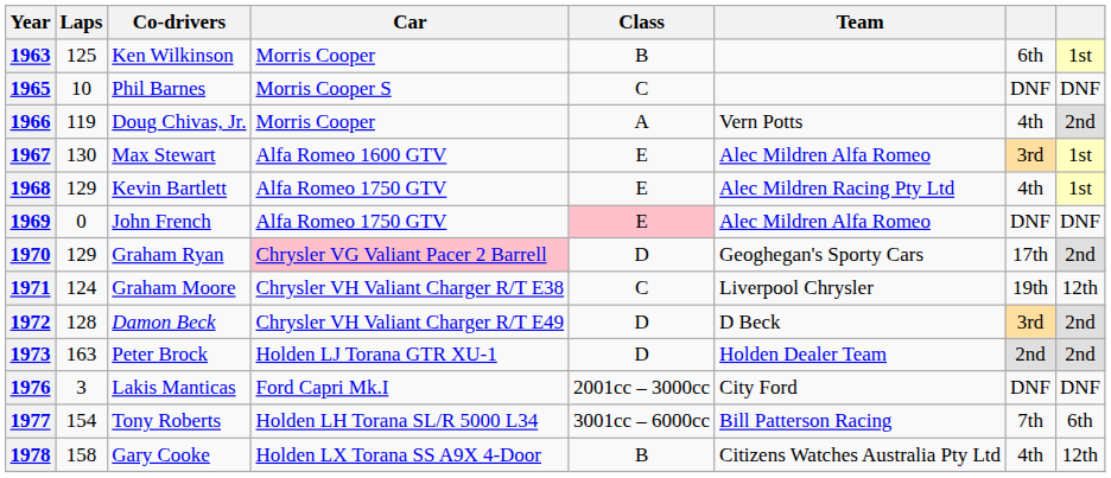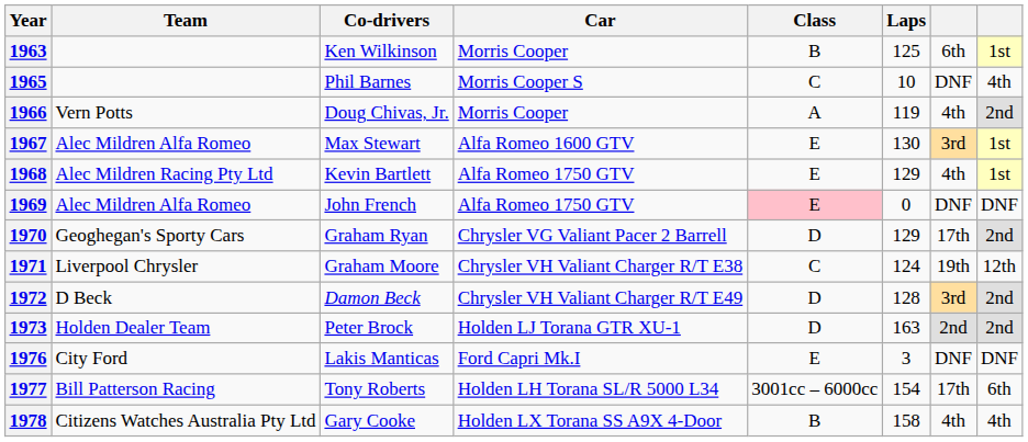 <table class="wikitable" style="font-size:90%">
 <tr>
 <th>Year</th>
-<th>Laps</th>
+<th>Team</th>
 <th>Co-drivers</th>
 <th>Car</th>
 <th>Class</th>
-<th>Team</th>
+<th>Laps</th>
 <th></th>
 <th></th>
 </tr>
 <tr align="center">
 <th><a href='#'>1963</a></th>
-<td>125</td>
+<td align="left"></td>
 <td align="left"> <a href='#'>Ken Wilkinson</a></td>
 <td align="left"><a href='#'>Morris Cooper</a></td>
 <td>B</td>
-<td align="left"></td>
+<td>125</td>
 <td>6th</td>
 <td style="background:#ffffbf;">1st</td>
 </tr>
 <tr align="center">
 <th><a href='#'>1965</a></th>
-<td>10</td>
+<td align="left"></td>
 <td align="left"> <a href='#'>Phil Barnes</a></td>
 <td align="left"><a href='#'>Morris Cooper S</a></td>
 <td>C</td>
-<td align="left"></td>
+<td>10</td>
 <td>DNF</td>
-<td>DNF</td>
+<td>4th</td>
 </tr>
 <tr align="center">
 <th><a href='#'>1966</a></th>
-<td>119</td>
+<td align="left"> Vern Potts</td>
 <td align="left"> <a href='#'>Doug Chivas, Jr.</a></td>
 <td align="left"><a href='#'>Morris Cooper</a></td>
 <td>A</td>
-<td align="left"> Vern Potts</td>
+<td>119</td>
 <td>4th</td>
 <td style="background:#dfdfdf;">2nd</td>
 </tr>
 <tr align="center">
 <th><a href='#'>1967</a></th>
-<td>130</td>
+<td align="left"> <a href='#'>Alec Mildren Alfa Romeo</a></td>
 <td align="left"> <a href='#'>Max Stewart</a></td>
 <td align="left"><a href='#'>Alfa Romeo 1600 GTV</a></td>
 <td>E</td>
-<td align="left"> <a href='#'>Alec Mildren Alfa Romeo</a></td>
+<td>130</td>
 <td style="background:#ffdf9f;">3rd</td>
 <td style="background:#ffffbf;">1st</td>
 </tr>
 <tr align="center">
 <th><a href='#'>1968</a></th>
-<td>129</td>
+<td align="left"> <a href='#'>Alec Mildren Racing Pty Ltd</a></td>
 <td align="left"> <a href='#'>Kevin Bartlett</a></td>
 <td align="left"><a href='#'>Alfa Romeo 1750 GTV</a></td>
 <td>E</td>
-<td align="left"> <a href='#'>Alec Mildren Racing Pty Ltd</a></td>
+<td>129</td>
 <td>4th</td>
 <td style="background:#ffffbf;">1st</td>
 </tr>
 <tr align="center">
 <th><a href='#'>1969</a></th>
-<td>0</td>
+<td align="left"> <a href='#'>Alec Mildren Alfa Romeo</a></td>
 <td align="left"> <a href='#'>John French</a></td>
 <td align="left"><a href='#'>Alfa Romeo 1750 GTV</a></td>
 <td style="background: pink;">E</td>
-<td align="left"> <a href='#'>Alec Mildren Alfa Romeo</a></td>
+<td>0</td>
 <td>DNF</td>
 <td>DNF</td>
 </tr>
 <tr align="center">
 <th><a href='#'>1970</a></th>
+<td align="left"> Geoghegan's Sporty Cars</td>
+<td align="left"> <a href='#'>Graham Ryan</a></td>
+<td align="left"><a href='#'>Chrysler VG Valiant Pacer 2 Barrell</a></td>
+<td>D</td>
 <td>129</td>
-<td align="left"> <a href='#'>Graham Ryan</a></td>
-<td align="left" style="background: pink;"><a href='#'>Chrysler VG Valiant Pacer 2 Barrell</a></td>
-<td>D</td>
-<td align="left"> Geoghegan's Sporty Cars</td>
 <td>17th</td>
 <td style="background:#dfdfdf;">2nd</td>
 </tr>
 <tr align="center">
 <th><a href='#'>1971</a></th>
-<td>124</td>
+<td align="left"> Liverpool Chrysler</td>
 <td align="left"> <a href='#'>Graham Moore</a></td>
 <td align="left"><a href='#'>Chrysler VH Valiant Charger R/T E38</a></td>
 <td>C</td>
-<td align="left"> Liverpool Chrysler</td>
+<td>124</td>
 <td>19th</td>
 <td>12th</td>
 </tr>
 <tr align="center">
 <th><a href='#'>1972</a></th>
-<td>128</td>
+<td align="left"> D Beck</td>
 <td align="left"> <em><a href='#'>Damon Beck</a></em></td>
 <td align="left"><a href='#'>Chrysler VH Valiant Charger R/T E49</a></td>
 <td>D</td>
-<td align="left"> D Beck</td>
+<td>128</td>
 <td style="background:#ffdf9f;">3rd</td>
 <td style="background:#dfdfdf;">2nd</td>
 </tr>
 <tr align="center">
 <th><a href='#'>1973</a></th>
-<td>163</td>
+<td align="left"> <a href='#'>Holden Dealer Team</a></td>
 <td align="left"> <a href='#'>Peter Brock</a></td>
 <td align="left"><a href='#'>Holden LJ Torana GTR XU-1</a></td>
 <td>D</td>
-<td align="left"> <a href='#'>Holden Dealer Team</a></td>
+<td>163</td>
 <td style="background:#dfdfdf;">2nd</td>
 <td style="background:#dfdfdf;">2nd</td>
 </tr>
 <tr align="center">
 <th><a href='#'>1976</a></th>
-<td>3</td>
+<td align="left"> City Ford</td>
 <td align="left"> <a href='#'>Lakis Manticas</a></td>
 <td align="left"><a href='#'>Ford Capri Mk.I</a></td>
-<td>2001cc – 3000cc</td>
-<td align="left"> City Ford</td>
+<td>E</td>
+<td>3</td>
 <td>DNF</td>
 <td>DNF</td>
 </tr>
 <tr align="center">
 <th><a href='#'>1977</a></th>
-<td>154</td>
+<td align="left"> <a href='#'>Bill Patterson Racing</a></td>
 <td align="left"> <a href='#'>Tony Roberts</a></td>
 <td align="left"><a href='#'>Holden LH Torana SL/R 5000 L34</a></td>
 <td>3001cc – 6000cc</td>
-<td align="left"> <a href='#'>Bill Patterson Racing</a></td>
-<td>7th</td>
+<td>154</td>
+<td>17th</td>
 <td>6th</td>
 </tr>
 <tr align="center">
 <th><a href='#'>1978</a></th>
-<td>158</td>
+<td align="left"> Citizens Watches Australia Pty Ltd</td>
 <td align="left"> <a href='#'>Gary Cooke</a></td>
 <td align="left"><a href='#'>Holden LX Torana SS A9X 4-Door</a></td>
 <td>B</td>
-<td align="left"> Citizens Watches Australia Pty Ltd</td>
+<td>158</td>
 <td>4th</td>
-<td>12th</td>
+<td>4th</td>
 </tr>
 </table>
